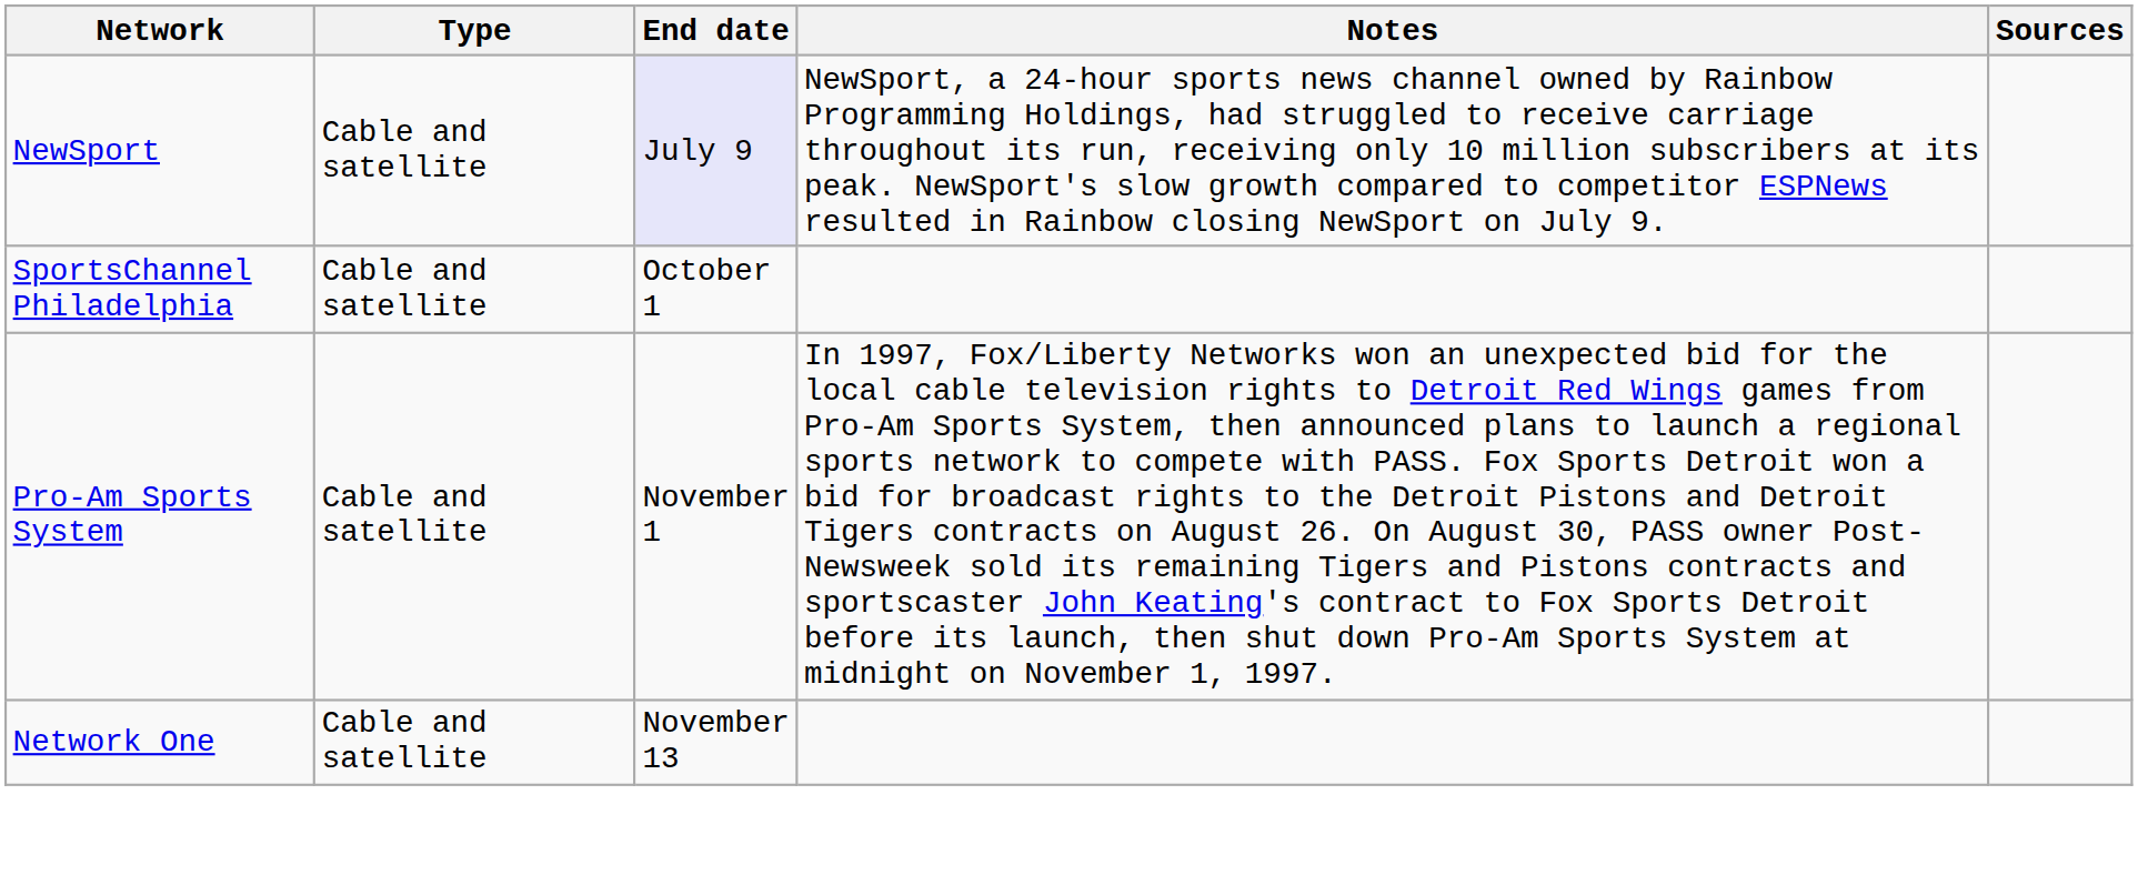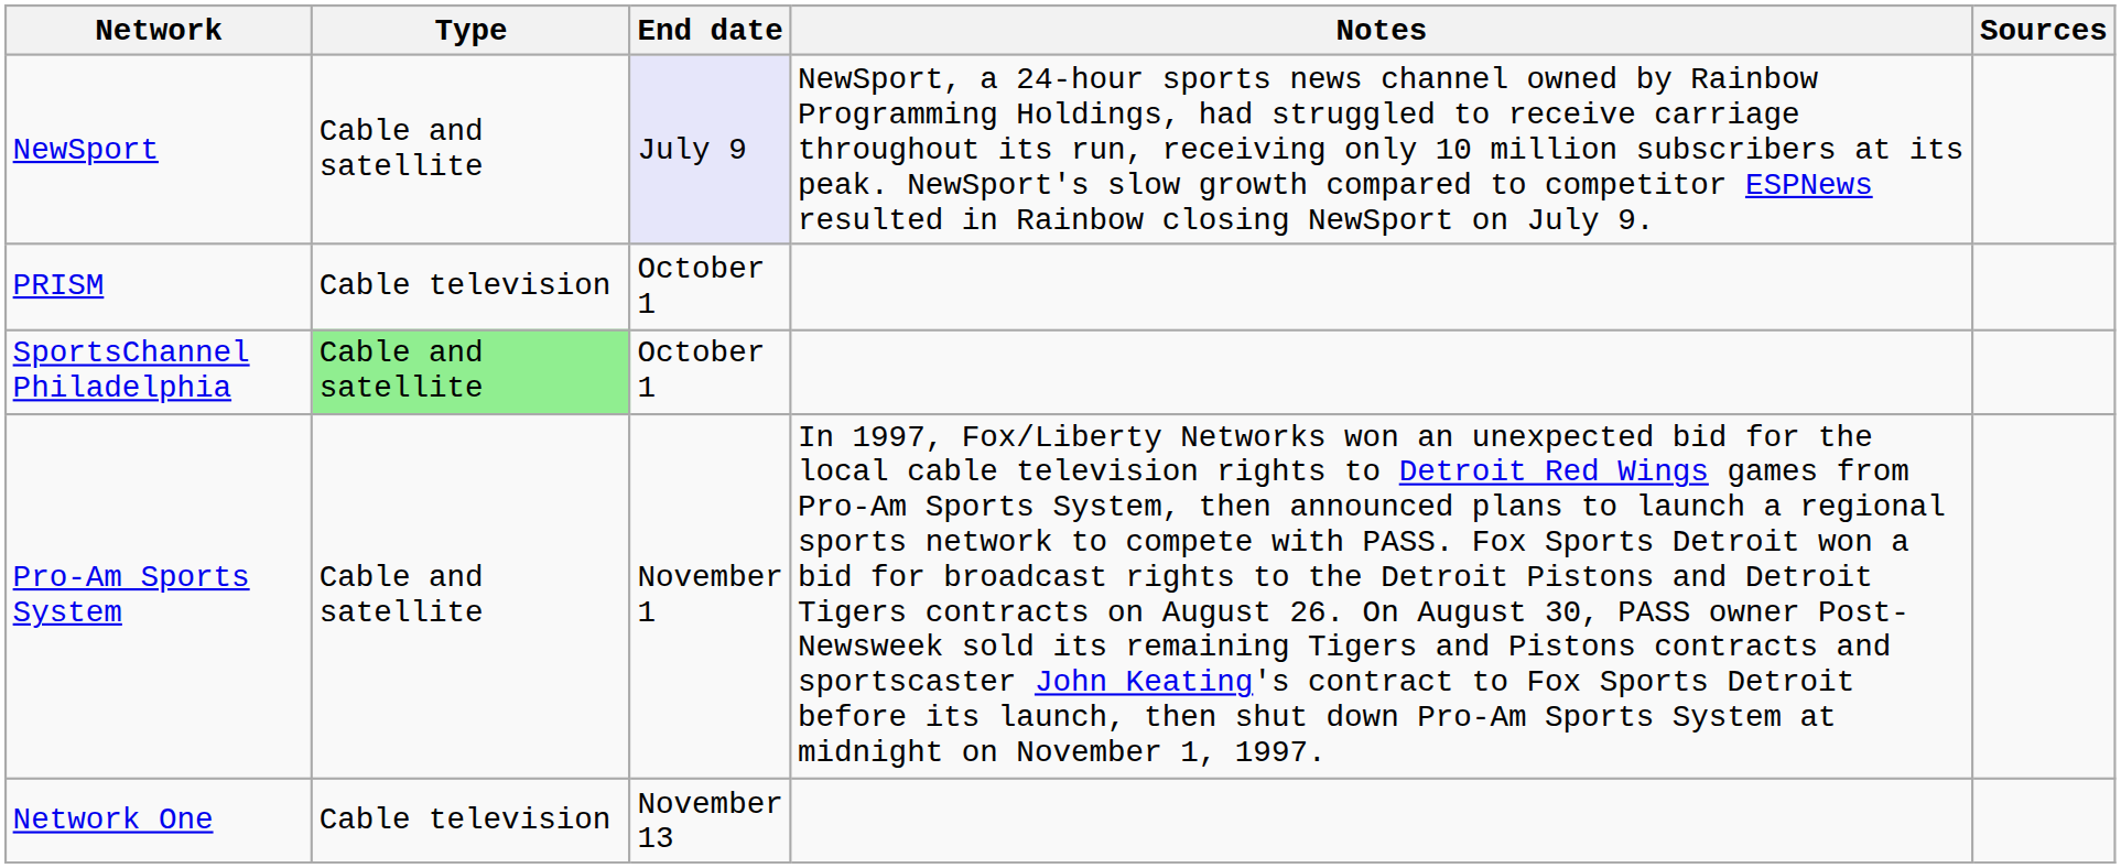 <table class="wikitable">
 <tr>
 <th style="text-align:center; width:125px">Network</th>
 <th style="text-align:center; width:130px">Type</th>
 <th style="text-align:center; width:60px">End date</th>
 <th style="text-align:center; width:500px">Notes</th>
 <th style="text-align:center; width:30px">Sources</th>
 </tr>
 <tr>
 <td><a href='#'>NewSport</a></td>
 <td>Cable and satellite</td>
 <td style="background: lavender;">July 9</td>
 <td>NewSport, a 24-hour sports news channel owned by Rainbow Programming Holdings, had struggled to receive carriage throughout its run, receiving only 10 million subscribers at its peak. NewSport's slow growth compared to competitor <a href='#'>ESPNews</a> resulted in Rainbow closing NewSport on July 9.</td>
 <td></td>
 </tr>
 <tr>
+<td><a href='#'>PRISM</a></td>
+<td>Cable television</td>
+<td>October 1</td>
+<td></td>
+<td></td>
+</tr>
+<tr>
 <td><a href='#'>SportsChannel Philadelphia</a></td>
-<td>Cable and satellite</td>
+<td style="background: lightgreen;">Cable and satellite</td>
 <td>October 1</td>
 <td></td>
 <td></td>
 </tr>
 <tr>
 <td><a href='#'>Pro-Am Sports System</a></td>
 <td>Cable and satellite</td>
 <td>November 1</td>
 <td>In 1997, Fox/Liberty Networks won an unexpected bid for the local cable television rights to <a href='#'>Detroit Red Wings</a> games from Pro-Am Sports System, then announced plans to launch a regional sports network to compete with PASS. Fox Sports Detroit won a bid for broadcast rights to the Detroit Pistons and Detroit Tigers contracts on August 26. On August 30, PASS owner Post-Newsweek sold its remaining Tigers and Pistons contracts and sportscaster <a href='#'>John Keating</a>'s contract to Fox Sports Detroit before its launch, then shut down Pro-Am Sports System at midnight on November 1, 1997.</td>
 <td></td>
 </tr>
 <tr>
 <td><a href='#'>Network One</a></td>
-<td>Cable and satellite</td>
+<td>Cable television</td>
 <td>November 13</td>
 <td></td>
 <td></td>
 </tr>
 </table>
